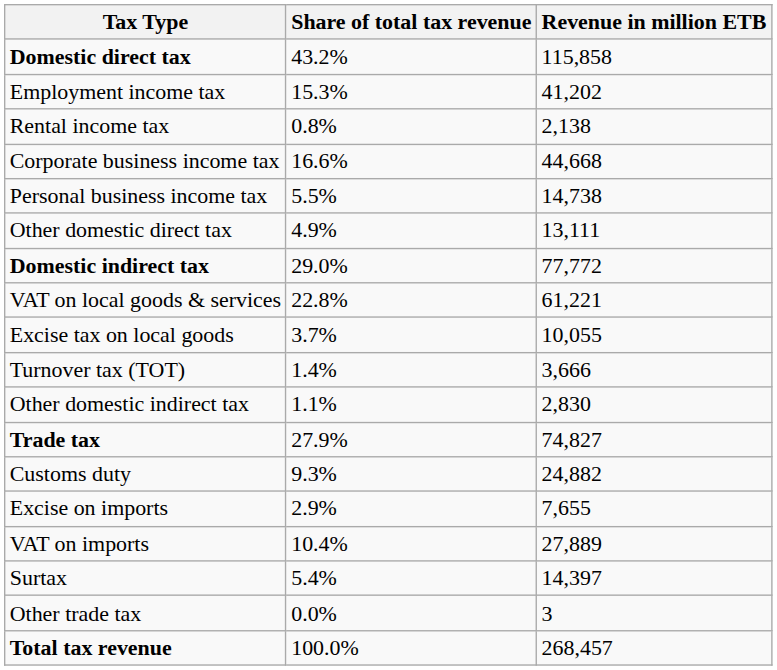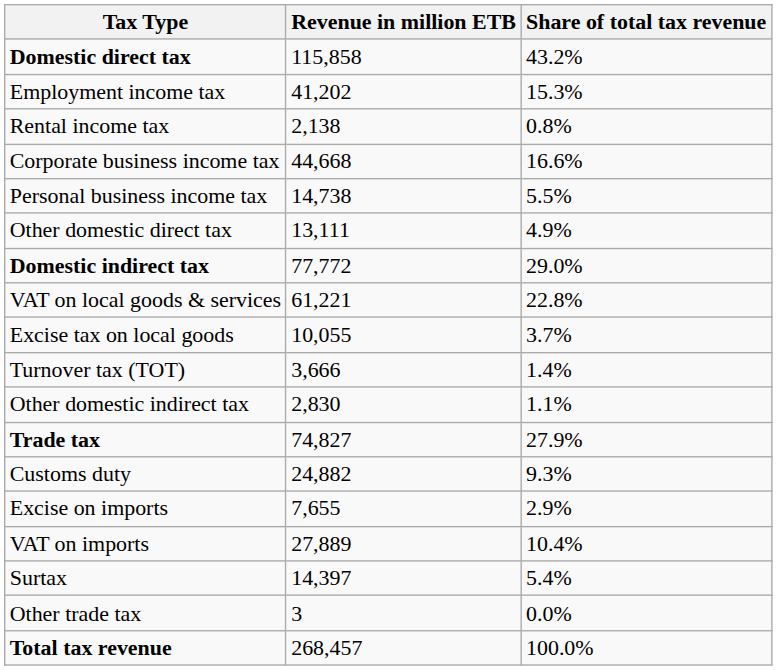 <table class="wikitable">
 <tr>
 <th>Tax Type</th>
+<th>Revenue in million ETB</th>
 <th>Share of total tax revenue</th>
-<th>Revenue in million ETB</th>
 </tr>
 <tr>
 <td><strong>Domestic direct tax</strong></td>
+<td>115,858</td>
 <td>43.2%</td>
-<td>115,858</td>
 </tr>
 <tr>
 <td>Employment income tax</td>
+<td>41,202</td>
 <td>15.3%</td>
-<td>41,202</td>
 </tr>
 <tr>
 <td>Rental income tax</td>
+<td>2,138</td>
 <td>0.8%</td>
-<td>2,138</td>
 </tr>
 <tr>
 <td>Corporate business income tax</td>
+<td>44,668</td>
 <td>16.6%</td>
-<td>44,668</td>
 </tr>
 <tr>
 <td>Personal business income tax</td>
+<td>14,738</td>
 <td>5.5%</td>
-<td>14,738</td>
 </tr>
 <tr>
 <td>Other domestic direct tax</td>
+<td>13,111</td>
 <td>4.9%</td>
-<td>13,111</td>
 </tr>
 <tr>
 <td><strong>Domestic indirect tax</strong></td>
+<td>77,772</td>
 <td>29.0%</td>
-<td>77,772</td>
 </tr>
 <tr>
 <td>VAT on local goods & services</td>
+<td>61,221</td>
 <td>22.8%</td>
-<td>61,221</td>
 </tr>
 <tr>
 <td>Excise tax on local goods</td>
+<td>10,055</td>
 <td>3.7%</td>
-<td>10,055</td>
 </tr>
 <tr>
 <td>Turnover tax (TOT)</td>
+<td>3,666</td>
 <td>1.4%</td>
-<td>3,666</td>
 </tr>
 <tr>
 <td>Other domestic indirect tax</td>
+<td>2,830</td>
 <td>1.1%</td>
-<td>2,830</td>
 </tr>
 <tr>
 <td><strong>Trade tax</strong></td>
+<td>74,827</td>
 <td>27.9%</td>
-<td>74,827</td>
 </tr>
 <tr>
 <td>Customs duty</td>
+<td>24,882</td>
 <td>9.3%</td>
-<td>24,882</td>
 </tr>
 <tr>
 <td>Excise on imports</td>
+<td>7,655</td>
 <td>2.9%</td>
-<td>7,655</td>
 </tr>
 <tr>
 <td>VAT on imports</td>
+<td>27,889</td>
 <td>10.4%</td>
-<td>27,889</td>
 </tr>
 <tr>
 <td>Surtax</td>
+<td>14,397</td>
 <td>5.4%</td>
-<td>14,397</td>
 </tr>
 <tr>
 <td>Other trade tax</td>
+<td>3</td>
 <td>0.0%</td>
-<td>3</td>
 </tr>
 <tr>
 <td><strong>Total tax revenue</strong></td>
+<td>268,457</td>
 <td>100.0%</td>
-<td>268,457</td>
 </tr>
 </table>
